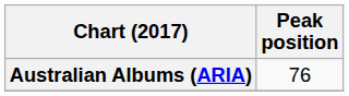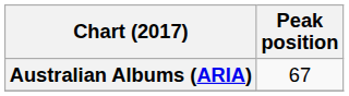 <table class="wikitable sortable plainrowheaders" style="text-align:center">
 <tr>
 <th scope="col">Chart (2017)</th>
 <th scope="col">Peak<br>position</th>
 </tr>
 <tr>
 <th scope="row">Australian Albums (<a href='#'>ARIA</a>)</th>
-<td>76</td>
+<td>67</td>
 </tr>
 <tr>
 </tr>
 <tr>
 </tr>
 <tr>
 </tr>
 </table>
